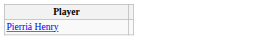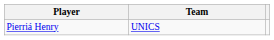 <table class="wikitable" style="text-align: center;">
 <tr>
 <th style="width:200px;">Player</th>
+<th style="width:220px;">Team</th>
 <th></th>
 </tr>
 <tr>
 <td align=left> <a href='#'>Pierriá Henry</a></td>
+<td align=left> <a href='#'>UNICS</a></td>
 <td></td>
 </tr>
 </table>
